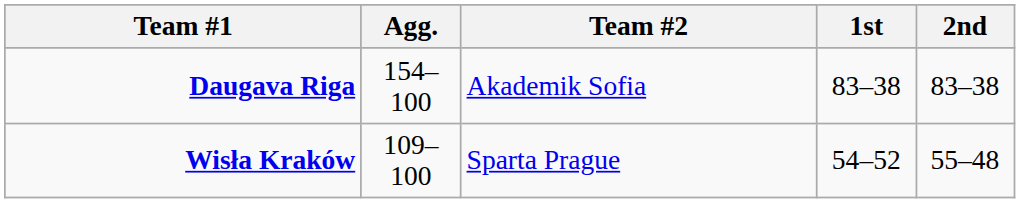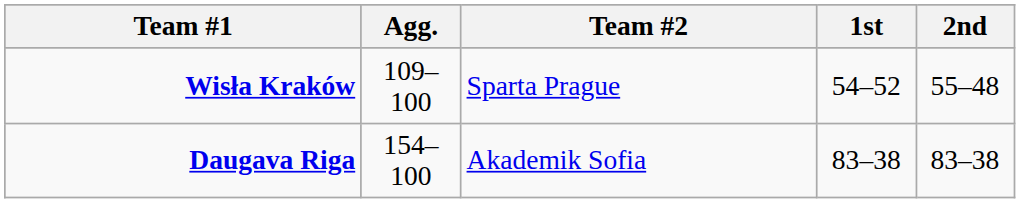 <table class=wikitable style="text-align:center">
 <tr>
 <th width=200>Team #1</th>
 <th width=50>Agg.</th>
 <th width=200>Team #2</th>
 <th width=50>1st</th>
 <th width=50>2nd</th>
 </tr>
 <tr>
+<td align=right><strong><a href='#'>Wisła Kraków</a></strong> </td>
+<td align=center>109–100</td>
+<td align=left> <a href='#'>Sparta Prague</a></td>
+<td align=center>54–52</td>
+<td align=center>55–48</td>
+</tr>
+<tr>
 <td align=right><strong><a href='#'>Daugava Riga</a></strong> </td>
 <td align=center>154–100</td>
 <td align=left> <a href='#'>Akademik Sofia</a></td>
 <td align=center>83–38</td>
 <td align=center>83–38</td>
 </tr>
-<tr>
-<td align=right><strong><a href='#'>Wisła Kraków</a></strong> </td>
-<td align=center>109–100</td>
-<td align=left> <a href='#'>Sparta Prague</a></td>
-<td align=center>54–52</td>
-<td align=center>55–48</td>
-</tr>
 </table>
